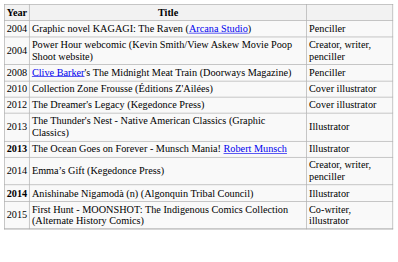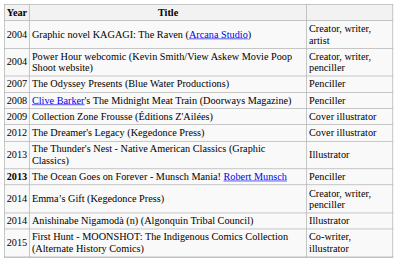 <table class="wikitable">
 <tr>
 <th>Year</th>
 <th>Title</th>
 <th></th>
 </tr>
 <tr>
 <td>2004</td>
 <td>Graphic novel KAGAGI: The Raven (<a href='#'>Arcana Studio</a>)</td>
-<td>Penciller</td>
+<td>Creator, writer, artist</td>
 </tr>
 <tr>
 <td>2004</td>
 <td>Power Hour webcomic (Kevin Smith/View Askew Movie Poop Shoot website)</td>
 <td>Creator, writer, penciller</td>
 </tr>
 <tr>
+<td>2007</td>
+<td>The Odyssey Presents (Blue Water Productions)</td>
+<td>Penciller</td>
+</tr>
+<tr>
 <td>2008</td>
 <td><a href='#'>Clive Barker</a>'s The Midnight Meat Train (Doorways Magazine)</td>
 <td>Penciller</td>
 </tr>
 <tr>
-<td>2010</td>
+<td>2009</td>
 <td>Collection Zone Frousse (Éditions Z'Ailées)</td>
 <td>Cover illustrator</td>
 </tr>
 <tr>
 <td>2012</td>
 <td>The Dreamer's Legacy (Kegedonce Press)</td>
 <td>Cover illustrator</td>
 </tr>
 <tr>
 <td>2013</td>
 <td>The Thunder's Nest - Native American Classics (Graphic Classics)</td>
 <td>Illustrator</td>
 </tr>
 <tr>
 <td><strong>2013</strong></td>
 <td>The Ocean Goes on Forever - Munsch Mania! <a href='#'>Robert Munsch</a></td>
-<td>Illustrator</td>
+<td>Penciller</td>
 </tr>
 <tr>
 <td>2014</td>
 <td>Emma’s Gift (Kegedonce Press)</td>
 <td>Creator, writer, penciller</td>
 </tr>
 <tr>
-<td><strong>2014</strong></td>
+<td>2014</td>
 <td>Anishinabe Nigamodà (n) (Algonquin Tribal Council)</td>
 <td>Illustrator</td>
 </tr>
 <tr>
 <td>2015</td>
 <td>First Hunt - MOONSHOT: The Indigenous Comics Collection (Alternate History Comics)</td>
 <td>Co-writer, illustrator</td>
 </tr>
 <tr>
 </tr>
 </table>
